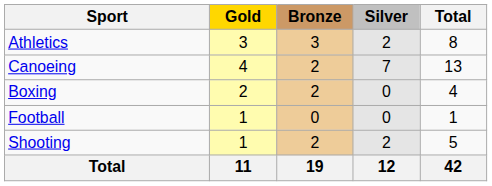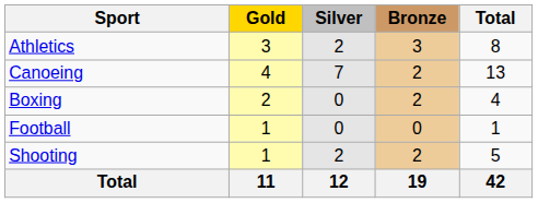 <table class="wikitable sortable" style="text-align:center;">
 <tr>
 <th width=200>Sport</th>
 <td bgcolor=gold width=60><strong>Gold</strong></td>
+<td bgcolor=silver width=60><strong>Silver</strong></td>
 <td bgcolor=#cc9966 width=70><strong>Bronze</strong></td>
-<td bgcolor=silver width=60><strong>Silver</strong></td>
 <th width=60>Total</th>
 </tr>
 <tr>
 <td align=left><a href='#'>Athletics</a></td>
 <td bgcolor=#fffcaf>3</td>
+<td bgcolor=#e5e5e5>2</td>
 <td bgcolor=#eecc99>3</td>
-<td bgcolor=#e5e5e5>2</td>
 <td>8</td>
 </tr>
 <tr>
 <td align=left><a href='#'>Canoeing</a></td>
 <td bgcolor=#fffcaf>4</td>
+<td bgcolor=#e5e5e5>7</td>
 <td bgcolor=#eecc99>2</td>
-<td bgcolor=#e5e5e5>7</td>
 <td>13</td>
 </tr>
 <tr>
 <td align=left><a href='#'>Boxing</a></td>
 <td bgcolor=#fffcaf>2</td>
+<td bgcolor=#e5e5e5>0</td>
 <td bgcolor=#eecc99>2</td>
-<td bgcolor=#e5e5e5>0</td>
 <td>4</td>
 </tr>
 <tr>
 <td align=left><a href='#'>Football</a></td>
 <td bgcolor=#fffcaf>1</td>
+<td bgcolor=#e5e5e5>0</td>
 <td bgcolor=#eecc99>0</td>
-<td bgcolor=#e5e5e5>0</td>
 <td>1</td>
 </tr>
 <tr>
 <td align=left><a href='#'>Shooting</a></td>
 <td bgcolor=#fffcaf>1</td>
+<td bgcolor=#e5e5e5>2</td>
 <td bgcolor=#eecc99>2</td>
-<td bgcolor=#e5e5e5>2</td>
 <td>5</td>
 </tr>
 <tr>
 <th>Total</th>
 <th>11</th>
+<th>12</th>
 <th>19</th>
-<th>12</th>
 <th>42</th>
 </tr>
 </table>
